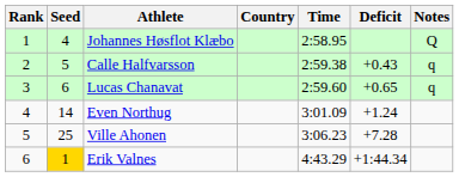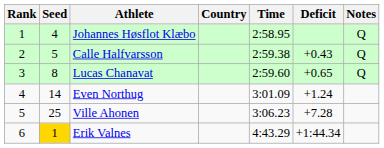 <table class="wikitable sortable" style="text-align:center">
 <tr>
 <th>Rank</th>
 <th>Seed</th>
 <th>Athlete</th>
 <th>Country</th>
 <th>Time</th>
 <th>Deficit</th>
 <th>Notes</th>
 </tr>
 <tr bgcolor=ccffcc>
 <td>1</td>
 <td>4</td>
 <td align=left><a href='#'>Johannes Høsflot Klæbo</a></td>
 <td align=left></td>
 <td>2:58.95</td>
 <td></td>
 <td>Q</td>
 </tr>
 <tr bgcolor=ccffcc>
 <td>2</td>
 <td>5</td>
 <td align=left><a href='#'>Calle Halfvarsson</a></td>
 <td align=left></td>
 <td>2:59.38</td>
 <td>+0.43</td>
-<td>q</td>
+<td>Q</td>
 </tr>
 <tr bgcolor=ccffcc>
 <td>3</td>
-<td>6</td>
+<td>8</td>
 <td align=left><a href='#'>Lucas Chanavat</a></td>
 <td align=left></td>
 <td>2:59.60</td>
 <td>+0.65</td>
-<td>q</td>
+<td>Q</td>
 </tr>
 <tr>
 <td>4</td>
 <td>14</td>
 <td align=left><a href='#'>Even Northug</a></td>
 <td align=left></td>
 <td>3:01.09</td>
 <td>+1.24</td>
 <td></td>
 </tr>
 <tr>
 <td>5</td>
 <td>25</td>
 <td align=left><a href='#'>Ville Ahonen</a></td>
 <td align=left></td>
 <td>3:06.23</td>
 <td>+7.28</td>
 <td></td>
 </tr>
 <tr>
 <td>6</td>
 <td style="background: gold;">1</td>
 <td align=left><a href='#'>Erik Valnes</a></td>
 <td align=left></td>
 <td>4:43.29</td>
 <td>+1:44.34</td>
 <td></td>
 </tr>
 </table>
